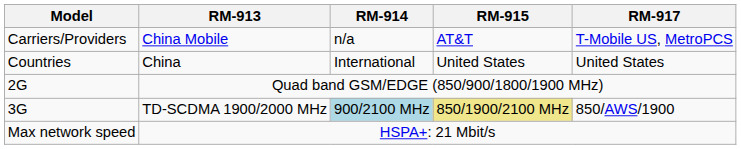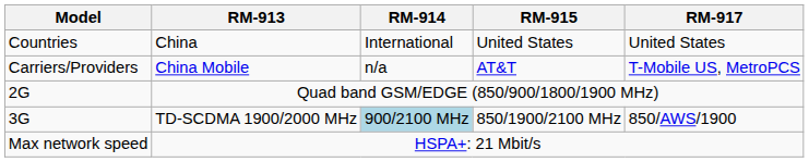 <table class="wikitable">
 <tr>
 <th>Model</th>
 <th>RM-913</th>
 <th>RM-914</th>
 <th>RM-915</th>
 <th>RM-917</th>
 </tr>
 <tr>
+<td>Countries</td>
+<td>China</td>
+<td>International</td>
+<td>United States</td>
+<td>United States</td>
+</tr>
+<tr>
 <td>Carriers/Providers</td>
 <td><a href='#'>China Mobile</a></td>
 <td>n/a</td>
 <td><a href='#'>AT&T</a></td>
 <td><a href='#'>T-Mobile US</a>, <a href='#'>MetroPCS</a></td>
-</tr>
-<tr>
-<td>Countries</td>
-<td>China</td>
-<td>International</td>
-<td>United States</td>
-<td>United States</td>
 </tr>
 <tr>
 <td>2G</td>
 <td colspan="4" style="text-align: center;">Quad band GSM/EDGE (850/900/1800/1900 MHz)</td>
 </tr>
 <tr>
 <td>3G</td>
 <td>TD-SCDMA 1900/2000 MHz</td>
 <td style="background: lightblue;">900/2100 MHz</td>
-<td style="background: khaki;">850/1900/2100 MHz</td>
+<td>850/1900/2100 MHz</td>
 <td>850/<a href='#'>AWS</a>/1900</td>
 </tr>
 <tr>
 <td>Max network speed</td>
 <td colspan="4" style="text-align: center;"><a href='#'>HSPA+</a>: 21 Mbit/s</td>
 </tr>
 </table>
